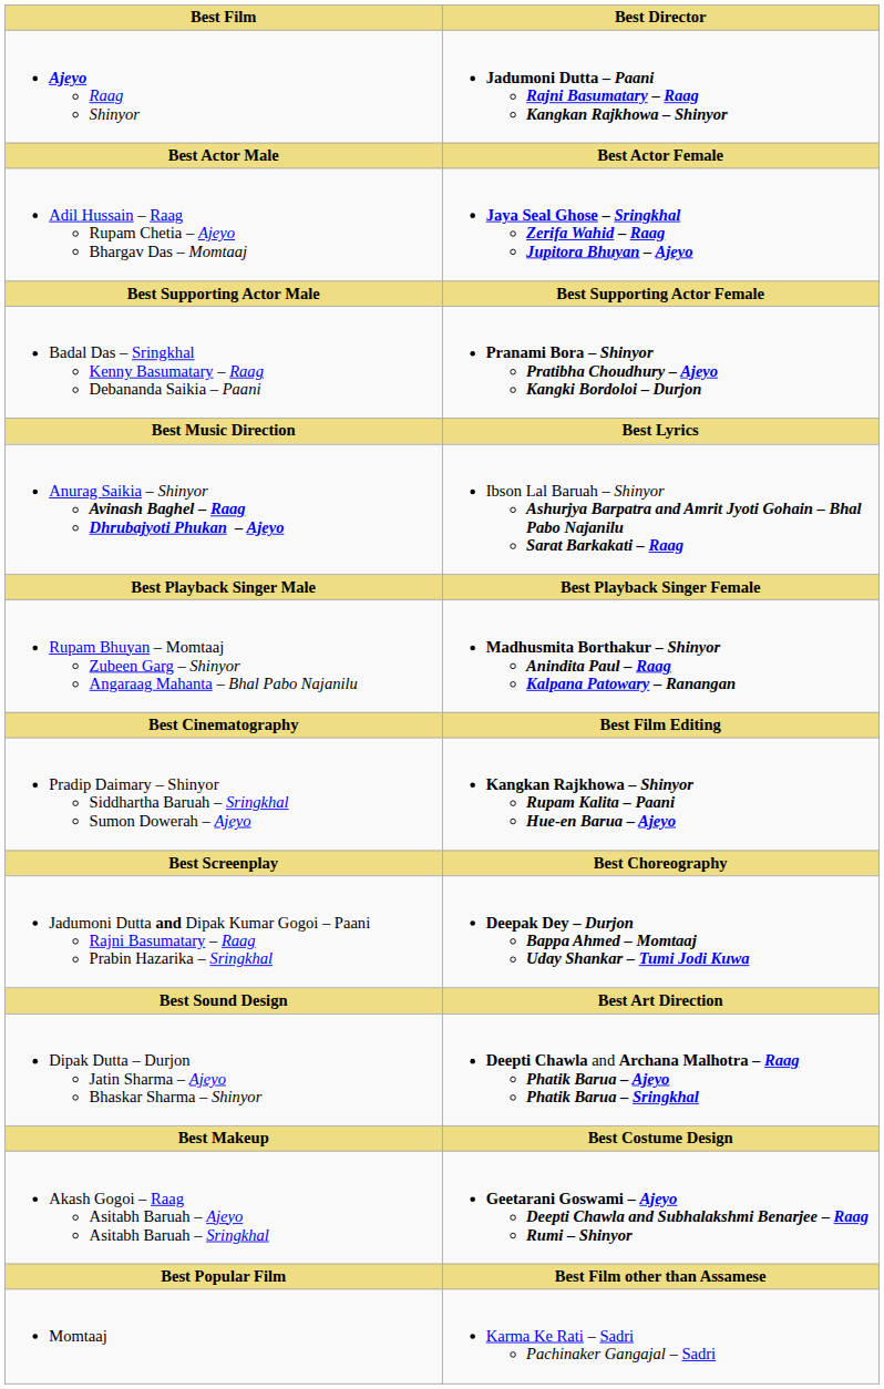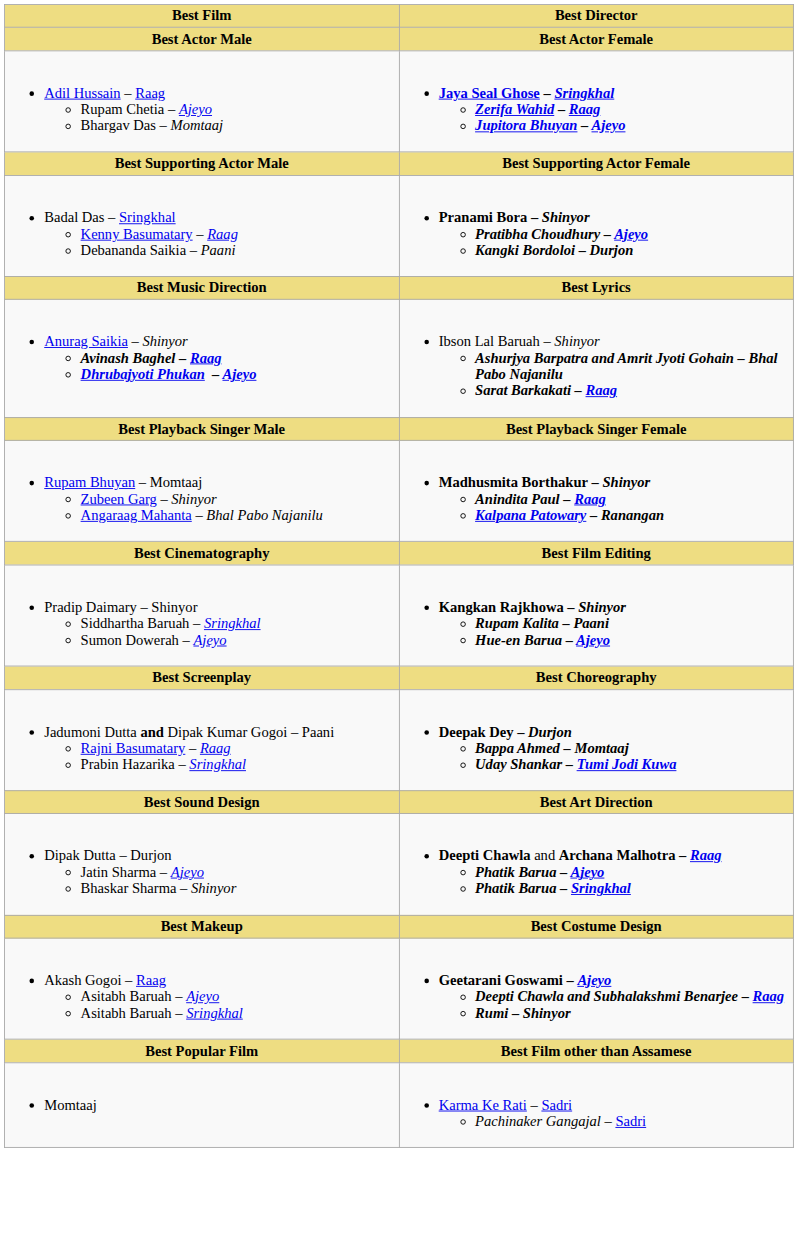 <table class=wikitable>
 <tr>
 <th style="background:#EEDD82; width:50%">Best Film</th>
 <th style="background:#EEDD82; width:50%">Best Director</th>
-</tr>
-<tr>
-<td valign="top"><br><ul><li><strong> <em><a href='#'>Ajeyo</a></em> </strong><ul><li><em><a href='#'>Raag</a></em></li><li><em>Shinyor</em></li></ul></li></ul></td>
-<td valign="top"><br><ul><li><strong>Jadumoni Dutta – <em>Paani<strong><em><ul><li><a href='#'>Rajni Basumatary</a> – </em><a href='#'>Raag</a><em></li><li>Kangkan Rajkhowa – </em>Shinyor<em></li></ul></li></ul></td>
 </tr>
 <tr>
 <th style="background:#EEDD82">Best Actor Male</th>
 <th style="background:#EEDD82">Best Actor Female</th>
 </tr>
 <tr>
 <td valign="top"><br><ul><li></strong><a href='#'>Adil Hussain</a> – </em><a href='#'>Raag</a></em></strong><ul><li>Rupam Chetia – <em><a href='#'>Ajeyo</a></em></li><li>Bhargav Das – <em>Momtaaj</em></li></ul></li></ul></td>
 <td valign="top"><br><ul><li><strong><a href='#'>Jaya Seal Ghose</a> – <em><a href='#'>Sringkhal</a><strong><em><ul><li><a href='#'>Zerifa Wahid</a> – </em><a href='#'>Raag</a><em></li><li><a href='#'>Jupitora Bhuyan</a> – </em><a href='#'>Ajeyo</a><em></li></ul></li></ul></td>
 </tr>
 <tr>
 <th style="background:#EEDD82">Best Supporting Actor Male</th>
 <th style="background:#EEDD82">Best Supporting Actor Female</th>
 </tr>
 <tr>
 <td valign="top"><br><ul><li></strong>Badal Das – </em><a href='#'>Sringkhal</a></em></strong><ul><li><a href='#'>Kenny Basumatary</a> – <em><a href='#'>Raag</a></em></li><li>Debananda Saikia – <em>Paani</em></li></ul></li></ul></td>
 <td valign="top"><br><ul><li><strong>Pranami Bora – <em>Shinyor<strong><em><ul><li>Pratibha Choudhury – </em><a href='#'>Ajeyo</a><em></li><li>Kangki Bordoloi – </em>Durjon<em></li></ul></li></ul></td>
 </tr>
 <tr>
 <th style="background:#EEDD82">Best Music Direction</th>
 <th style="background:#EEDD82">Best Lyrics</th>
 </tr>
 <tr>
 <td valign="top"><br><ul><li></em></strong><a href='#'>Anurag Saikia</a></em> – <em>Shinyor<strong><em><ul><li>Avinash Baghel – </em><a href='#'>Raag</a><em></li><li><a href='#'>Dhrubajyoti Phukan</a>  – </em><a href='#'>Ajeyo</a><em></li></ul></li></ul></td>
 <td valign="top"><br><ul><li></em></strong>Ibson Lal Baruah</em> – <em>Shinyor<strong><em><ul><li>Ashurjya Barpatra and Amrit Jyoti Gohain – </em>Bhal Pabo Najanilu<em></li><li>Sarat Barkakati – </em><a href='#'>Raag</a><em></li></ul></li></ul></td>
 </tr>
 <tr>
 <th style="background:#EEDD82">Best Playback Singer Male</th>
 <th style="background:#EEDD82">Best Playback Singer Female</th>
 </tr>
 <tr>
 <td valign="top"><br><ul><li></strong><a href='#'>Rupam Bhuyan</a> – </em>Momtaaj</em></strong><ul><li><a href='#'>Zubeen Garg</a> – <em>Shinyor</em></li><li><a href='#'>Angaraag Mahanta</a> – <em>Bhal Pabo Najanilu</em></li></ul></li></ul></td>
 <td valign="top"><br><ul><li><strong>Madhusmita Borthakur – <em>Shinyor<strong><em><ul><li>Anindita Paul – </em><a href='#'>Raag</a><em></li><li><a href='#'>Kalpana Patowary</a> – </em>Ranangan<em></li></ul></li></ul></td>
 </tr>
 <tr>
 <th style="background:#EEDD82">Best Cinematography</th>
 <th style="background:#EEDD82">Best Film Editing</th>
 </tr>
 <tr>
 <td valign="top"><br><ul><li></strong>Pradip Daimary – </em>Shinyor</em></strong><ul><li>Siddhartha Baruah – <em><a href='#'>Sringkhal</a></em></li><li>Sumon Dowerah – <em><a href='#'>Ajeyo</a></em></li></ul></li></ul></td>
 <td valign="top"><br><ul><li><strong>Kangkan Rajkhowa – <em>Shinyor<strong><em><ul><li>Rupam Kalita – </em>Paani<em></li><li>Hue-en Barua – </em><a href='#'>Ajeyo</a><em></li></ul></li></ul></td>
 </tr>
 <tr>
 <th style="background:#EEDD82">Best Screenplay</th>
 <th style="background:#EEDD82">Best Choreography</th>
 </tr>
 <tr>
 <td valign="top"><br><ul><li></strong>Jadumoni Dutta<strong> and </strong>Dipak Kumar Gogoi – </em>Paani</em></strong><ul><li><a href='#'>Rajni Basumatary</a> – <em><a href='#'>Raag</a></em></li><li>Prabin Hazarika – <em><a href='#'>Sringkhal</a></em></li></ul></li></ul></td>
 <td valign="top"><br><ul><li><strong>Deepak Dey – <em>Durjon<strong><em><ul><li>Bappa Ahmed – </em>Momtaaj<em></li><li>Uday Shankar – </em><a href='#'>Tumi Jodi Kuwa</a><em></li></ul></li></ul></td>
 </tr>
 <tr>
 <th style="background:#EEDD82">Best Sound Design</th>
 <th style="background:#EEDD82">Best Art Direction</th>
 </tr>
 <tr>
 <td valign="top"><br><ul><li></strong>Dipak Dutta – </em>Durjon</em></strong><ul><li>Jatin Sharma – <em><a href='#'>Ajeyo</a></em></li><li>Bhaskar Sharma – <em>Shinyor</em></li></ul></li></ul></td>
 <td valign="top"><br><ul><li><strong>Deepti Chawla</strong> and <strong>Archana Malhotra – <em><a href='#'>Raag</a><strong><em><ul><li>Phatik Barua – </em><a href='#'>Ajeyo</a><em></li><li>Phatik Barua – </em><a href='#'>Sringkhal</a><em></li></ul></li></ul></td>
 </tr>
 <tr>
 <th style="background:#EEDD82">Best Makeup</th>
 <th style="background:#EEDD82">Best Costume Design</th>
 </tr>
 <tr>
 <td valign="top"><br><ul><li></strong>Akash Gogoi – </em><a href='#'>Raag</a></em></strong><ul><li>Asitabh Baruah – <em><a href='#'>Ajeyo</a></em></li><li>Asitabh Baruah – <em><a href='#'>Sringkhal</a></em></li></ul></li></ul></td>
 <td valign="top"><br><ul><li><strong>Geetarani Goswami – <em><a href='#'>Ajeyo</a><strong><em><ul><li>Deepti Chawla and Subhalakshmi Benarjee – </em><a href='#'>Raag</a><em></li><li>Rumi – </em>Shinyor<em></li></ul></li></ul></td>
 </tr>
 <tr>
 <th style="background:#EEDD82">Best Popular Film</th>
 <th style="background:#EEDD82">Best Film other than Assamese</th>
 </tr>
 <tr>
 <td valign="top"><br><ul><li></em></strong>Momtaaj<strong><em></li></ul></td>
 <td valign="top"><br><ul><li></em></strong><a href='#'>Karma Ke Rati</a></em> – <a href='#'>Sadri</a></strong><ul><li><em>Pachinaker Gangajal</em> – <a href='#'>Sadri</a></li></ul></li></ul></td>
 </tr>
 </table>
